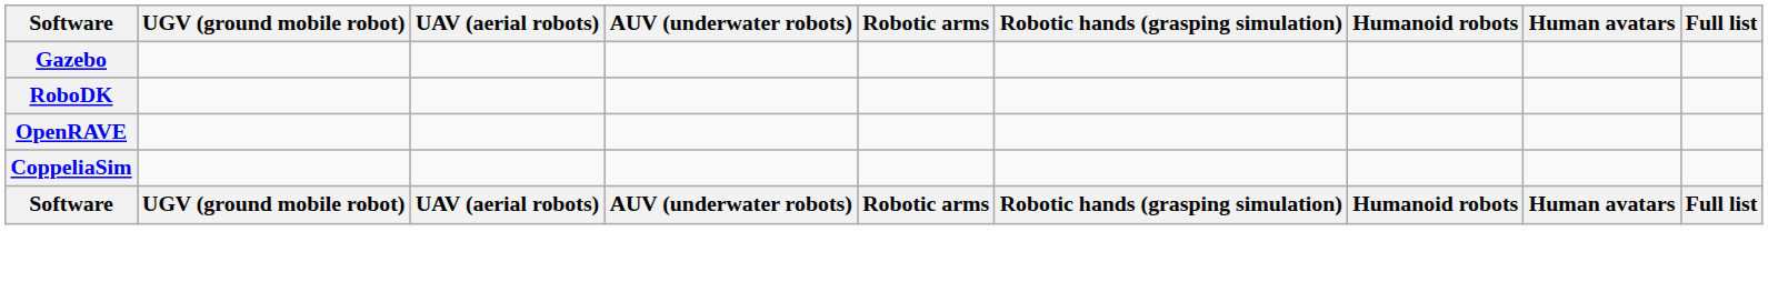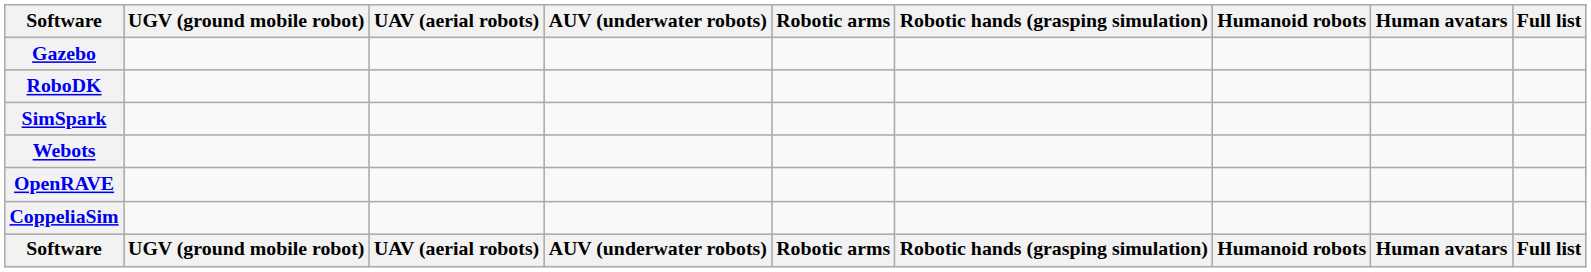 <table class="wikitable sortable" style="font-size: 80%; text-align: center; width: auto;">
 <tr>
 <th>Software</th>
 <th>UGV (ground mobile robot)</th>
 <th>UAV (aerial robots)</th>
 <th>AUV (underwater robots)</th>
 <th>Robotic arms</th>
 <th>Robotic hands (grasping simulation)</th>
 <th>Humanoid robots</th>
 <th>Human avatars</th>
 <th>Full list</th>
 </tr>
 <tr>
 <th><a href='#'>Gazebo</a></th>
 <td></td>
 <td></td>
 <td></td>
 <td></td>
 <td></td>
 <td></td>
 <td></td>
 <td></td>
 </tr>
 <tr>
 <th><a href='#'>RoboDK</a></th>
+<td></td>
+<td></td>
+<td></td>
+<td></td>
+<td></td>
+<td></td>
+<td></td>
+<td></td>
+</tr>
+<tr>
+<th><a href='#'>SimSpark</a></th>
+<td></td>
+<td></td>
+<td></td>
+<td></td>
+<td></td>
+<td></td>
+<td></td>
+<td></td>
+</tr>
+<tr>
+<th><a href='#'>Webots</a></th>
 <td></td>
 <td></td>
 <td></td>
 <td></td>
 <td></td>
 <td></td>
 <td></td>
 <td></td>
 </tr>
 <tr>
 <th><a href='#'>OpenRAVE</a></th>
 <td></td>
 <td></td>
 <td></td>
 <td></td>
 <td></td>
 <td></td>
 <td></td>
 </tr>
 <tr>
 <th><a href='#'>CoppeliaSim</a></th>
 <td></td>
 <td></td>
 <td></td>
 <td></td>
 <td></td>
 <td></td>
 <td></td>
 <td></td>
 </tr>
 <tr class="sortbottom">
 <th>Software</th>
 <th>UGV (ground mobile robot)</th>
 <th>UAV (aerial robots)</th>
 <th>AUV (underwater robots)</th>
 <th>Robotic arms</th>
 <th>Robotic hands (grasping simulation)</th>
 <th>Humanoid robots</th>
 <th>Human avatars</th>
 <th>Full list</th>
 </tr>
 </table>
